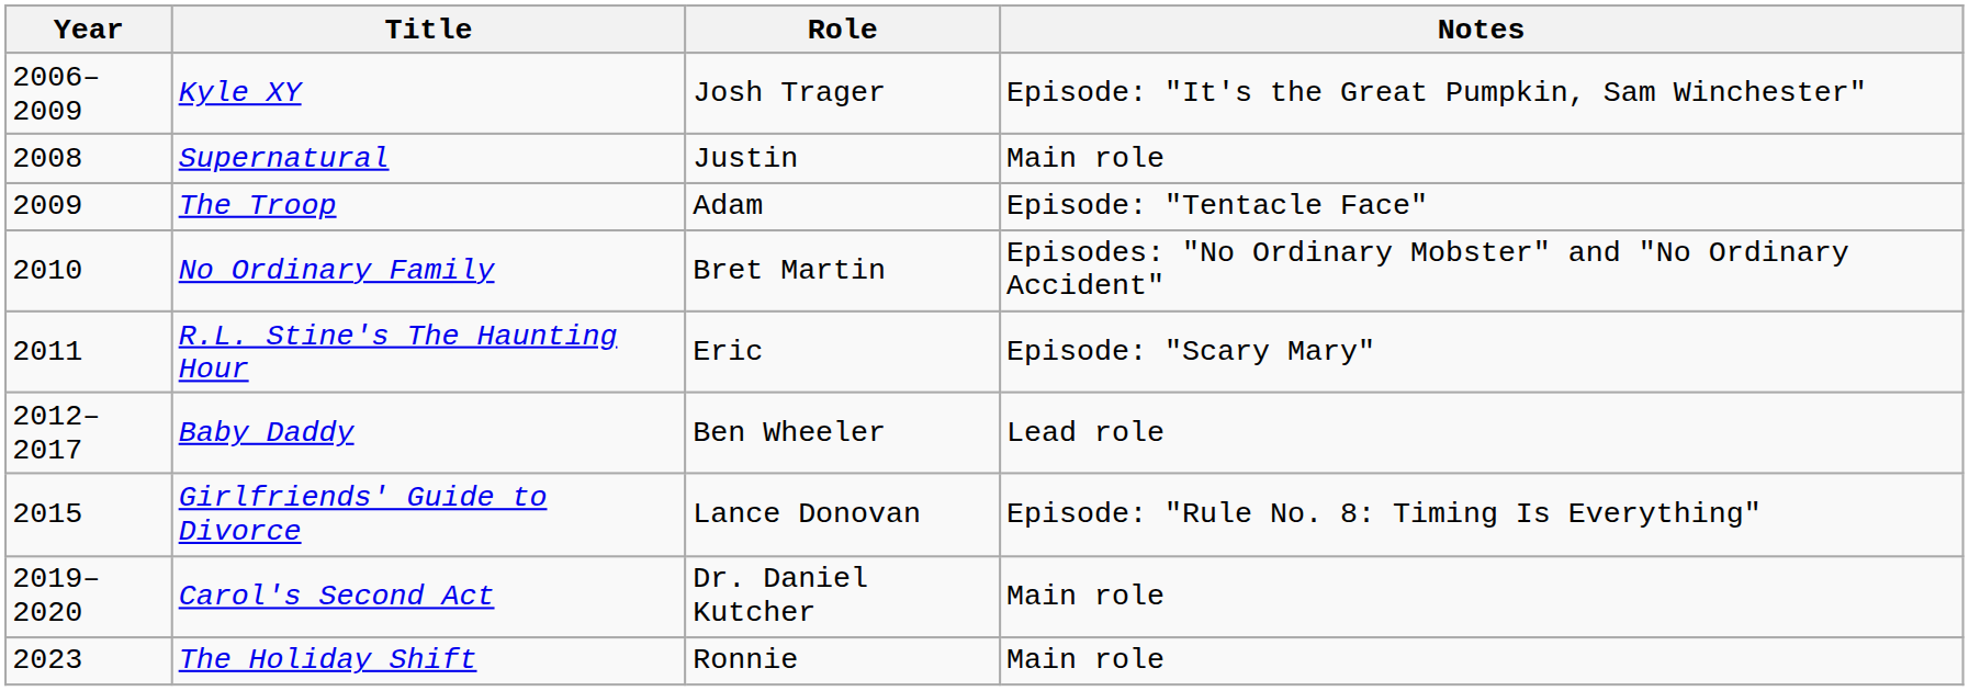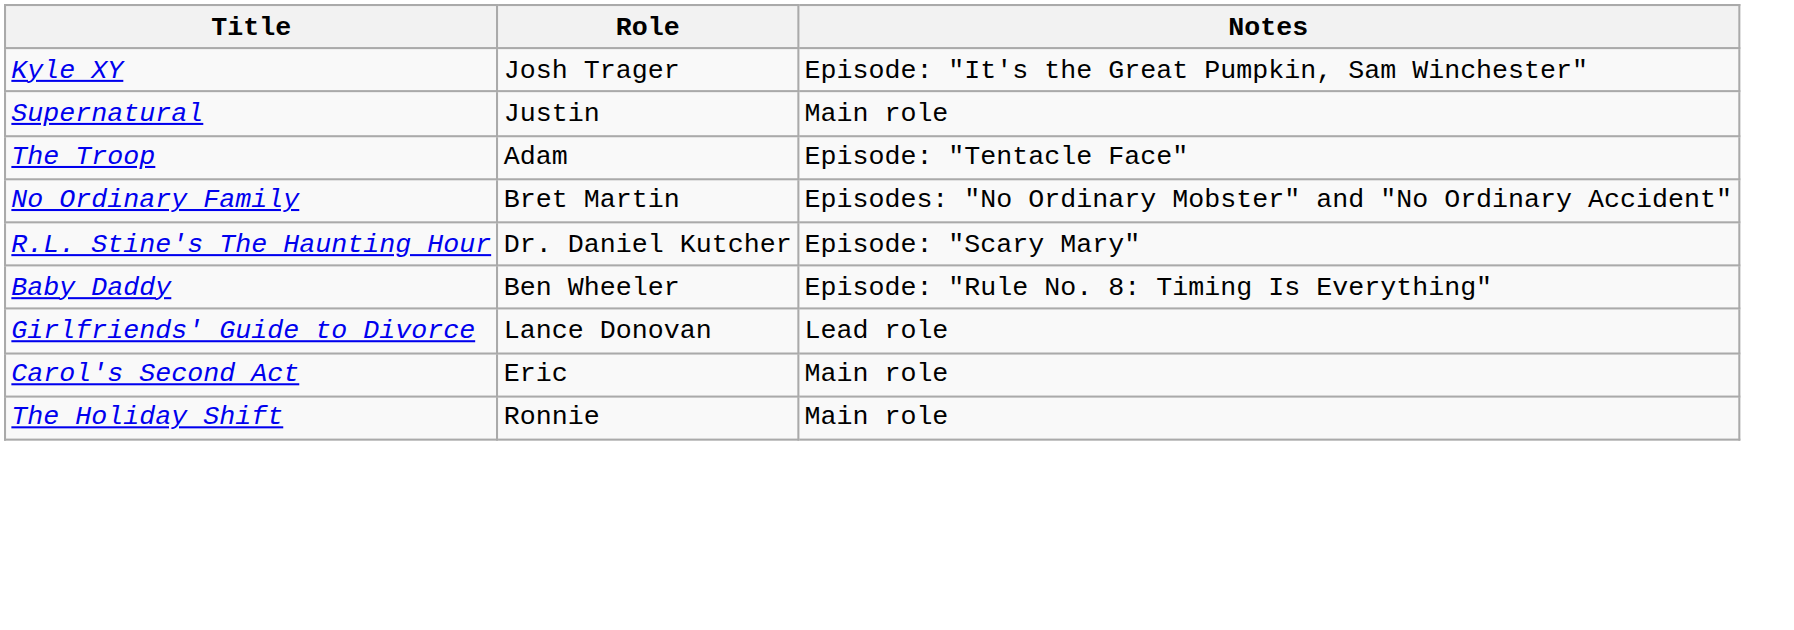 <table class="wikitable sortable">
 <tr>
-<th>Year</th>
 <th>Title</th>
 <th>Role</th>
 <th class="unsortable">Notes</th>
 </tr>
 <tr>
-<td>2006–2009</td>
 <td><em><a href='#'>Kyle XY</a></em></td>
 <td>Josh Trager</td>
 <td>Episode: "It's the Great Pumpkin, Sam Winchester"</td>
 </tr>
 <tr>
-<td>2008</td>
 <td><em><a href='#'>Supernatural</a></em></td>
 <td>Justin</td>
 <td>Main role</td>
 </tr>
 <tr>
-<td>2009</td>
 <td data-sort-value="Troop, The"><em><a href='#'>The Troop</a></em></td>
 <td>Adam</td>
 <td>Episode: "Tentacle Face"</td>
 </tr>
 <tr>
-<td>2010</td>
 <td><em><a href='#'>No Ordinary Family</a></em></td>
 <td>Bret Martin</td>
 <td>Episodes: "No Ordinary Mobster" and "No Ordinary Accident"</td>
 </tr>
 <tr>
-<td>2011</td>
 <td><em><a href='#'>R.L. Stine's The Haunting Hour</a></em></td>
-<td>Eric</td>
+<td>Dr. Daniel Kutcher</td>
 <td>Episode: "Scary Mary"</td>
 </tr>
 <tr>
-<td>2012–2017</td>
 <td><em><a href='#'>Baby Daddy</a></em></td>
 <td>Ben Wheeler</td>
+<td>Episode: "Rule No. 8: Timing Is Everything"</td>
+</tr>
+<tr>
+<td><em><a href='#'>Girlfriends' Guide to Divorce</a></em></td>
+<td>Lance Donovan</td>
 <td>Lead role</td>
 </tr>
 <tr>
-<td>2015</td>
-<td><em><a href='#'>Girlfriends' Guide to Divorce</a></em></td>
-<td>Lance Donovan</td>
-<td>Episode: "Rule No. 8: Timing Is Everything"</td>
-</tr>
-<tr>
-<td>2019–2020</td>
 <td><em><a href='#'>Carol's Second Act</a></em></td>
-<td>Dr. Daniel Kutcher</td>
+<td>Eric</td>
 <td>Main role</td>
 </tr>
 <tr>
-<td>2023</td>
 <td data-sort-value="Holiday Shift, The"><em><a href='#'>The Holiday Shift</a></em></td>
 <td>Ronnie</td>
 <td>Main role</td>
 </tr>
 </table>
